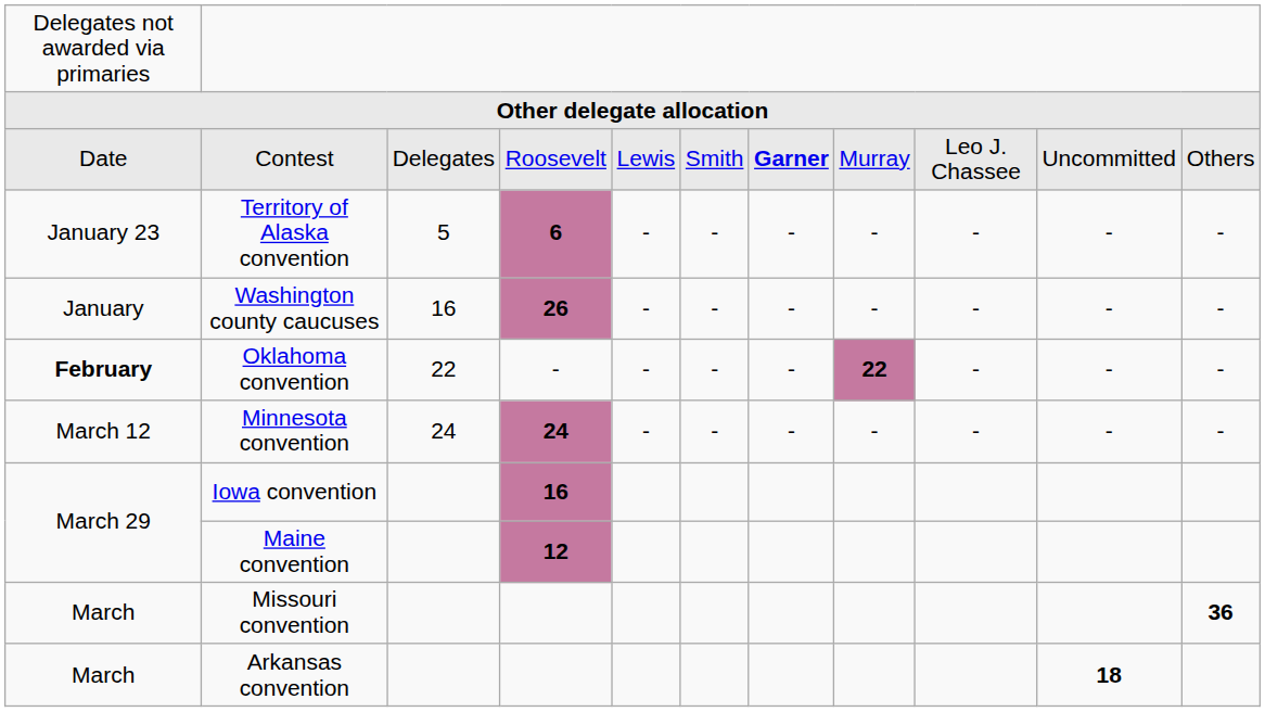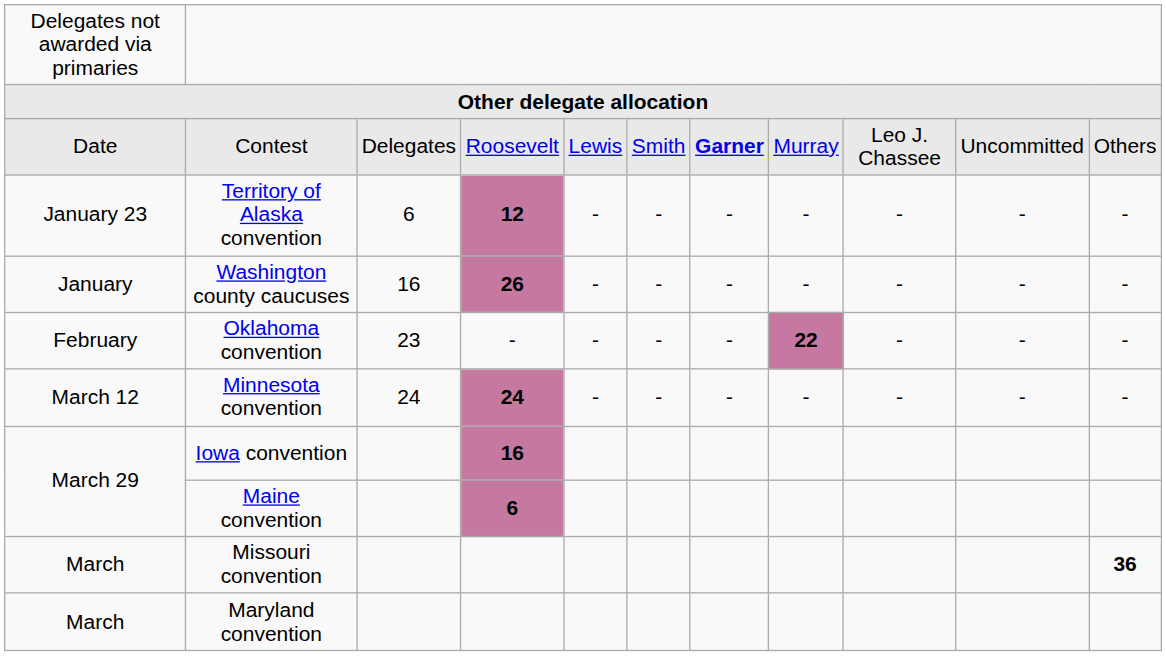 <table class= "wikitable mw-collapsible mw-collapsed" style="text-align:center; width:100%;">
 <tr>
 <td>Delegates not awarded via primaries</td>
 </tr>
 <tr>
 <td colspan= 11 style="text-align:center; background:#e9e9e9;"><strong>Other delegate allocation</strong></td>
 </tr>
 <tr style="text-align:center; background:#e9e9e9;">
 <td>Date</td>
 <td>Contest</td>
 <td>Delegates</td>
 <td align="center"><a href='#'>Roosevelt</a></td>
 <td align="center"><a href='#'>Lewis</a></td>
 <td align="center"><a href='#'>Smith</a></td>
 <td align="center"><strong><a href='#'>Garner</a></strong></td>
 <td align="center"><a href='#'>Murray</a></td>
 <td align="center">Leo J. Chassee</td>
 <td align="center">Uncommitted</td>
 <td align="center">Others</td>
 </tr>
 <tr>
 <td>January 23</td>
 <td><a href='#'>Territory of Alaska</a> convention</td>
-<td>5</td>
-<td style="padding:11px 8px; background:#c579a0;"><strong>6</strong></td>
+<td>6</td>
+<td style="padding:11px 8px; background:#c579a0;"><strong>12</strong></td>
 <td>-</td>
 <td>-</td>
 <td>-</td>
 <td>-</td>
 <td>-</td>
 <td>-</td>
 <td>-</td>
 </tr>
 <tr>
 <td>January</td>
 <td><a href='#'>Washington</a> county caucuses</td>
 <td>16</td>
 <td style="padding:11px 8px; background:#c579a0;"><strong>26</strong></td>
 <td>-</td>
 <td>-</td>
 <td>-</td>
 <td>-</td>
 <td>-</td>
 <td>-</td>
 <td>-</td>
 </tr>
 <tr>
-<td><strong>February</strong></td>
+<td>February</td>
 <td><a href='#'>Oklahoma</a> convention</td>
-<td>22</td>
+<td>23</td>
 <td>-</td>
 <td>-</td>
 <td>-</td>
 <td>-</td>
 <td style="padding:11px 8px; background:#c579a0;"><strong>22</strong></td>
 <td>-</td>
 <td>-</td>
 <td>-</td>
 </tr>
 <tr>
 <td>March 12</td>
 <td><a href='#'>Minnesota</a> convention</td>
 <td>24</td>
 <td style="padding:11px 8px; background:#c579a0;"><strong>24</strong></td>
 <td>-</td>
 <td>-</td>
 <td>-</td>
 <td>-</td>
 <td>-</td>
 <td>-</td>
 <td>-</td>
 </tr>
 <tr>
 <td rowspan=2>March 29</td>
 <td><a href='#'>Iowa</a> convention</td>
 <td></td>
 <td style="padding:11px 8px; background:#c579a0;"><strong>16</strong></td>
 <td></td>
 <td></td>
 <td></td>
 <td></td>
 <td></td>
 <td></td>
 <td></td>
 </tr>
 <tr>
 <td><a href='#'>Maine</a> convention</td>
 <td></td>
-<td style="padding:11px 8px; background:#c579a0;"><strong>12</strong></td>
+<td style="padding:11px 8px; background:#c579a0;"><strong>6</strong></td>
 <td></td>
 <td></td>
 <td></td>
 <td></td>
 <td></td>
 <td></td>
 <td></td>
 </tr>
 <tr>
 <td>March</td>
 <td>Missouri convention</td>
 <td></td>
 <td></td>
 <td></td>
 <td></td>
 <td></td>
 <td></td>
 <td></td>
 <td></td>
 <td><strong>36</strong></td>
 </tr>
 <tr>
 <td>March</td>
-<td>Arkansas convention</td>
+<td>Maryland convention</td>
 <td></td>
 <td></td>
 <td></td>
 <td></td>
 <td></td>
 <td></td>
 <td></td>
-<td><strong>18</strong></td>
+<td></td>
 <td></td>
 </tr>
 </table>
